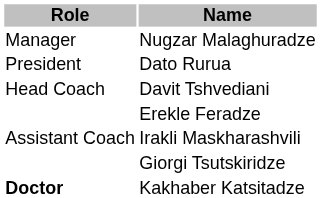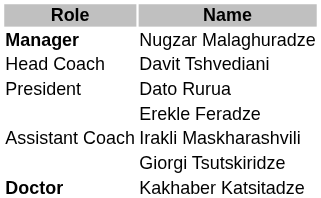 <table class="toccolours">
 <tr>
 <th style="background:silver;">Role</th>
 <th style="background:silver;">Name</th>
 </tr>
 <tr>
-<td>Manager</td>
+<td><strong>Manager</strong></td>
 <td> Nugzar Malaghuradze</td>
+</tr>
+<tr>
+<td>Head Coach</td>
+<td> Davit  Tshvediani</td>
 </tr>
 <tr>
 <td>President</td>
 <td> Dato Rurua</td>
-</tr>
-<tr>
-<td>Head Coach</td>
-<td> Davit  Tshvediani</td>
 </tr>
 <tr>
 <td rowspan="3">Assistant Coach</td>
 <td> Erekle Feradze</td>
 </tr>
 <tr>
 <td> Irakli Maskharashvili</td>
 </tr>
 <tr>
 <td> Giorgi Tsutskiridze</td>
 </tr>
 <tr>
 <td><strong>Doctor</strong></td>
 <td> Kakhaber Katsitadze</td>
 </tr>
 </table>
